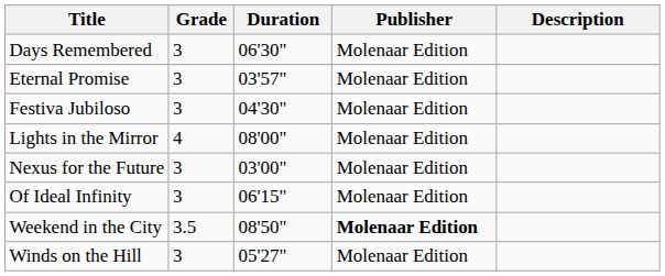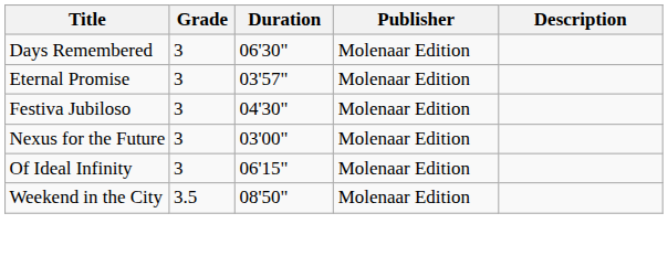 <table class="wikitable sortable">
 <tr>
 <th width=25%>Title</th>
 <th width=10%>Grade</th>
 <th width=15%>Duration</th>
 <th width=25%>Publisher</th>
 <th width=25%>Description</th>
 </tr>
 <tr>
 <td>Days Remembered</td>
 <td>3</td>
 <td>06'30"</td>
 <td>Molenaar Edition</td>
 <td></td>
 </tr>
 <tr>
 <td>Eternal Promise</td>
 <td>3</td>
 <td>03'57"</td>
 <td>Molenaar Edition</td>
 <td></td>
 </tr>
 <tr>
 <td>Festiva Jubiloso</td>
 <td>3</td>
 <td>04'30"</td>
 <td>Molenaar Edition</td>
 <td></td>
 </tr>
 <tr>
-<td>Lights in the Mirror</td>
-<td>4</td>
-<td>08'00"</td>
-<td>Molenaar Edition</td>
-<td></td>
-</tr>
-<tr>
 <td>Nexus for the Future</td>
 <td>3</td>
 <td>03'00"</td>
 <td>Molenaar Edition</td>
 <td></td>
 </tr>
 <tr>
 <td>Of Ideal Infinity</td>
 <td>3</td>
 <td>06'15"</td>
 <td>Molenaar Edition</td>
 <td></td>
 </tr>
 <tr>
 <td>Weekend in the City</td>
 <td>3.5</td>
 <td>08'50"</td>
-<td><strong>Molenaar Edition</strong></td>
-<td></td>
-</tr>
-<tr>
-<td>Winds on the Hill</td>
-<td>3</td>
-<td>05'27"</td>
 <td>Molenaar Edition</td>
 <td></td>
 </tr>
 </table>
